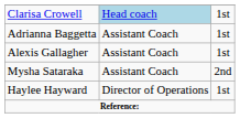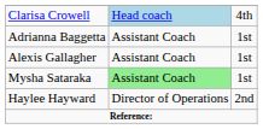 <table class="wikitable" style="font-size:93%;">
 <tr>
 </tr>
 <tr>
 <td><a href='#'>Clarisa Crowell</a></td>
 <td style="background: lightblue;"><a href='#'>Head coach</a></td>
-<td align=center>1st</td>
+<td align=center>4th</td>
 </tr>
 <tr>
 <td>Adrianna Baggetta</td>
 <td>Assistant Coach</td>
 <td align=center>1st</td>
 </tr>
 <tr>
 <td>Alexis Gallagher</td>
 <td>Assistant Coach</td>
 <td align=center>1st</td>
 </tr>
 <tr>
 <td>Mysha Sataraka</td>
-<td>Assistant Coach</td>
-<td align=center>2nd</td>
+<td style="background: lightgreen;">Assistant Coach</td>
+<td align=center>1st</td>
 </tr>
 <tr>
 <td>Haylee Hayward</td>
 <td>Director of Operations</td>
-<td align=center>1st</td>
+<td align=center>2nd</td>
 </tr>
 <tr>
 <td colspan="4"  style="font-size:8pt; text-align:center;"><strong>Reference:</strong></td>
 </tr>
 </table>
